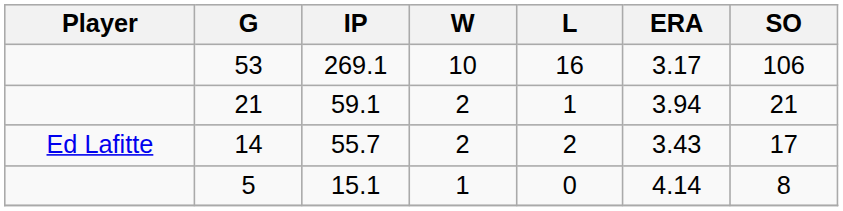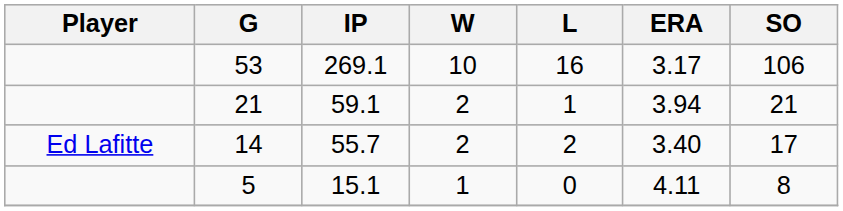 <table class="wikitable sortable">
 <tr>
 <th bgcolor="#DDDDFF" width="16%">Player</th>
 <th bgcolor="#DDDDFF" width="9%">G</th>
 <th bgcolor="#DDDDFF" width="9%">IP</th>
 <th bgcolor="#DDDDFF" width="9%">W</th>
 <th bgcolor="#DDDDFF" width="9%">L</th>
 <th bgcolor="#DDDDFF" width="9%">ERA</th>
 <th bgcolor="#DDDDFF" width="9%">SO</th>
 </tr>
 <tr align="center">
 <td></td>
 <td>53</td>
 <td>269.1</td>
 <td>10</td>
 <td>16</td>
 <td>3.17</td>
 <td>106</td>
 </tr>
 <tr align="center">
 <td></td>
 <td>21</td>
 <td>59.1</td>
 <td>2</td>
 <td>1</td>
 <td>3.94</td>
 <td>21</td>
 </tr>
 <tr align="center">
 <td><a href='#'>Ed Lafitte</a></td>
 <td>14</td>
 <td>55.7</td>
 <td>2</td>
 <td>2</td>
-<td>3.43</td>
+<td>3.40</td>
 <td>17</td>
 </tr>
 <tr align="center">
 <td></td>
 <td>5</td>
 <td>15.1</td>
 <td>1</td>
 <td>0</td>
-<td>4.14</td>
+<td>4.11</td>
 <td>8</td>
 </tr>
 <tr align="center">
 </tr>
 </table>
